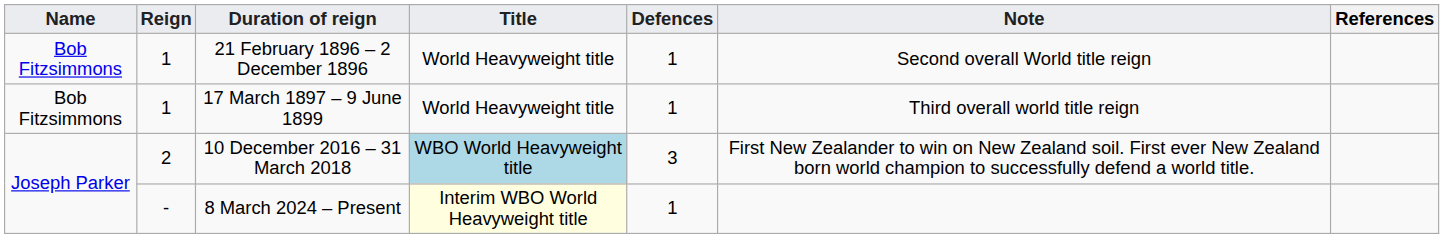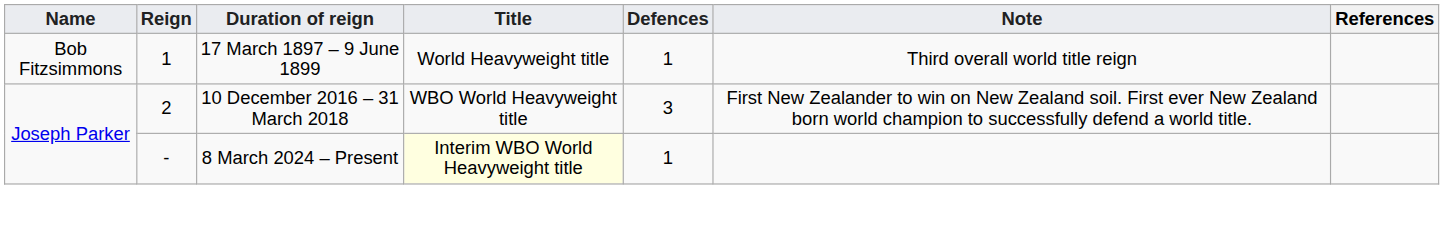 <table class="wikitable" style="font-weight:bold; text-align:center;">
 <tr>
 <th style="vertical-align:middle; background-color:#EAECF0; color:#202122;">Name</th>
 <th style="vertical-align:middle; background-color:#EAECF0; color:#202122;">Reign</th>
 <th style="vertical-align:middle; background-color:#EAECF0; color:#202122;">Duration of reign</th>
 <th style="vertical-align:middle; background-color:#EAECF0; color:#202122;">Title</th>
 <th style="vertical-align:middle; background-color:#EAECF0; color:#202122;">Defences</th>
 <th style="vertical-align:middle; background-color:#EAECF0; color:#202122;">Note</th>
 <th>References</th>
-</tr>
-<tr style="font-weight:normal;">
-<td><a href='#'>Bob Fitzsimmons</a></td>
-<td>1</td>
-<td>21 February 1896 – 2 December 1896</td>
-<td>World Heavyweight title</td>
-<td>1</td>
-<td>Second overall World title reign</td>
-<td></td>
 </tr>
 <tr style="font-weight:normal;">
 <td>Bob Fitzsimmons</td>
 <td>1</td>
 <td>17 March 1897 – 9 June 1899</td>
 <td>World Heavyweight title</td>
 <td>1</td>
 <td>Third overall world title reign</td>
 <td></td>
 </tr>
 <tr style="font-weight:normal;">
 <td style="text-align: center;" rowspan="2"><a href='#'>Joseph Parker</a></td>
 <td>2</td>
 <td>10 December 2016 – 31 March 2018</td>
-<td style="background: lightblue;">WBO World Heavyweight title</td>
+<td>WBO World Heavyweight title</td>
 <td>3</td>
 <td>First New Zealander to win on New Zealand soil. First ever New Zealand born world champion to successfully defend a world title.</td>
 <td></td>
 </tr>
 <tr style="font-weight:normal;">
 <td>-</td>
 <td>8 March 2024 – Present</td>
 <td style="background: lightyellow;">Interim WBO World Heavyweight title</td>
 <td>1</td>
 <td></td>
 <td></td>
 </tr>
 </table>
